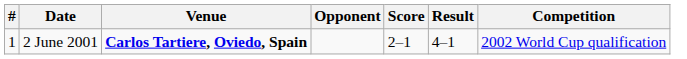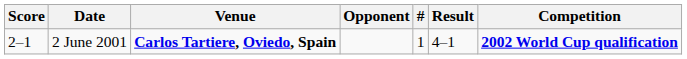 <table class="wikitable">
 <tr>
-<th>#</th>
+<th>Score</th>
 <th>Date</th>
 <th>Venue</th>
 <th>Opponent</th>
-<th>Score</th>
+<th>#</th>
 <th>Result</th>
 <th>Competition</th>
 </tr>
 <tr>
-<td>1</td>
+<td>2–1</td>
 <td>2 June 2001</td>
 <td><strong><a href='#'>Carlos Tartiere</a>, <a href='#'>Oviedo</a>, Spain</strong></td>
 <td></td>
-<td>2–1</td>
+<td>1</td>
 <td>4–1</td>
-<td><a href='#'>2002 World Cup qualification</a></td>
+<td><strong><a href='#'>2002 World Cup qualification</a></strong></td>
 </tr>
 </table>
